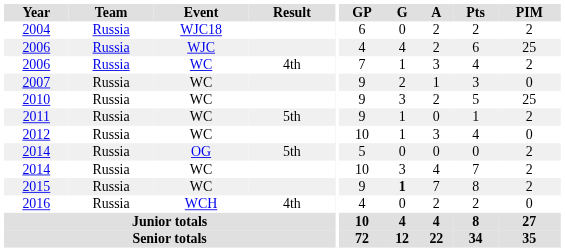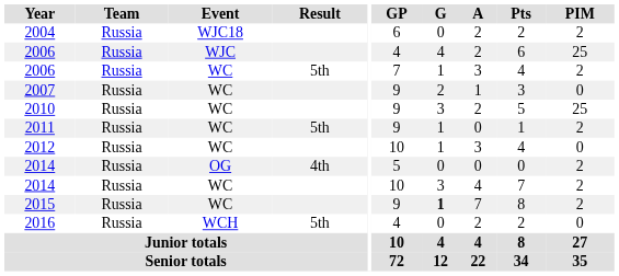 <table border="0" cellpadding="1" cellspacing="0" ID="Table3" style="text-align:center; width:40em;">
 <tr bgcolor="#e0e0e0">
 <th>Year</th>
 <th>Team</th>
 <th>Event</th>
 <th>Result</th>
 <th rowspan="99" bgcolor="#ffffff"></th>
 <th>GP</th>
 <th>G</th>
 <th>A</th>
 <th>Pts</th>
 <th>PIM</th>
 </tr>
 <tr>
 <td><a href='#'>2004</a></td>
 <td><a href='#'>Russia</a></td>
 <td><a href='#'>WJC18</a></td>
 <td></td>
 <td>6</td>
 <td>0</td>
 <td>2</td>
 <td>2</td>
 <td>2</td>
 </tr>
 <tr bgcolor="#f0f0f0">
 <td><a href='#'>2006</a></td>
 <td><a href='#'>Russia</a></td>
 <td><a href='#'>WJC</a></td>
 <td></td>
 <td>4</td>
 <td>4</td>
 <td>2</td>
 <td>6</td>
 <td>25</td>
 </tr>
 <tr>
 <td><a href='#'>2006</a></td>
 <td><a href='#'>Russia</a></td>
 <td><a href='#'>WC</a></td>
-<td>4th</td>
+<td>5th</td>
 <td>7</td>
 <td>1</td>
 <td>3</td>
 <td>4</td>
 <td>2</td>
 </tr>
 <tr bgcolor="#f0f0f0">
 <td><a href='#'>2007</a></td>
 <td>Russia</td>
 <td>WC</td>
 <td></td>
 <td>9</td>
 <td>2</td>
 <td>1</td>
 <td>3</td>
 <td>0</td>
 </tr>
 <tr>
 <td><a href='#'>2010</a></td>
 <td>Russia</td>
 <td>WC</td>
 <td></td>
 <td>9</td>
 <td>3</td>
 <td>2</td>
 <td>5</td>
 <td>25</td>
 </tr>
 <tr bgcolor="#f0f0f0">
 <td><a href='#'>2011</a></td>
 <td>Russia</td>
 <td>WC</td>
 <td>5th</td>
 <td>9</td>
 <td>1</td>
 <td>0</td>
 <td>1</td>
 <td>2</td>
 </tr>
 <tr>
 <td><a href='#'>2012</a></td>
 <td>Russia</td>
 <td>WC</td>
 <td></td>
 <td>10</td>
 <td>1</td>
 <td>3</td>
 <td>4</td>
 <td>0</td>
 </tr>
 <tr bgcolor="#f0f0f0">
 <td><a href='#'>2014</a></td>
 <td>Russia</td>
 <td><a href='#'>OG</a></td>
-<td>5th</td>
+<td>4th</td>
 <td>5</td>
 <td>0</td>
 <td>0</td>
 <td>0</td>
 <td>2</td>
 </tr>
 <tr>
 <td><a href='#'>2014</a></td>
 <td>Russia</td>
 <td>WC</td>
 <td></td>
 <td>10</td>
 <td>3</td>
 <td>4</td>
 <td>7</td>
 <td>2</td>
 </tr>
 <tr bgcolor="#f0f0f0">
 <td><a href='#'>2015</a></td>
 <td>Russia</td>
 <td>WC</td>
 <td></td>
 <td>9</td>
 <td><strong>1</strong></td>
 <td>7</td>
 <td>8</td>
 <td>2</td>
 </tr>
 <tr>
 <td><a href='#'>2016</a></td>
 <td>Russia</td>
 <td><a href='#'>WCH</a></td>
-<td>4th</td>
+<td>5th</td>
 <td>4</td>
 <td>0</td>
 <td>2</td>
 <td>2</td>
 <td>0</td>
 </tr>
 <tr bgcolor="#e0e0e0">
 <th colspan="4">Junior totals</th>
 <th>10</th>
 <th>4</th>
 <th>4</th>
 <th>8</th>
 <th>27</th>
 </tr>
 <tr bgcolor="#e0e0e0">
 <th colspan="4">Senior totals</th>
 <th>72</th>
 <th>12</th>
 <th>22</th>
 <th>34</th>
 <th>35</th>
 </tr>
 </table>
